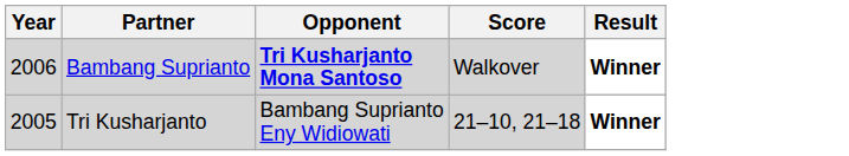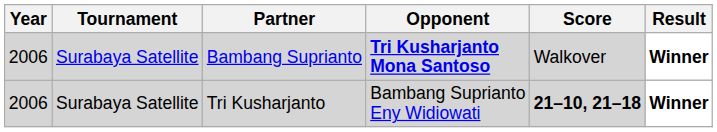 <table class="sortable wikitable" style="font-size: 90%;">
 <tr>
 <th>Year</th>
+<th>Tournament</th>
 <th>Partner</th>
 <th>Opponent</th>
 <th>Score</th>
 <th>Result</th>
 </tr>
 <tr style="background:#D5D5D5">
 <td align="center">2006</td>
+<td align="left"><a href='#'>Surabaya Satellite</a></td>
 <td align="left"> <a href='#'>Bambang Suprianto</a></td>
 <td align="left"><strong> <a href='#'>Tri Kusharjanto</a> <br>  <a href='#'>Mona Santoso</a></strong></td>
 <td align="left">Walkover</td>
 <td style="text-align:left; background:white"> <strong>Winner</strong></td>
 </tr>
 <tr style="background:#D5D5D5">
-<td align="center">2005</td>
+<td align="center">2006</td>
+<td align="left">Surabaya Satellite</td>
 <td align="left"> Tri Kusharjanto</td>
 <td align="left"> Bambang Suprianto <br>  <a href='#'>Eny Widiowati</a></td>
-<td align="left">21–10, 21–18</td>
+<td align="left"><strong>21–10, 21–18</strong></td>
 <td style="text-align:left; background:white"> <strong>Winner</strong></td>
 </tr>
 </table>
